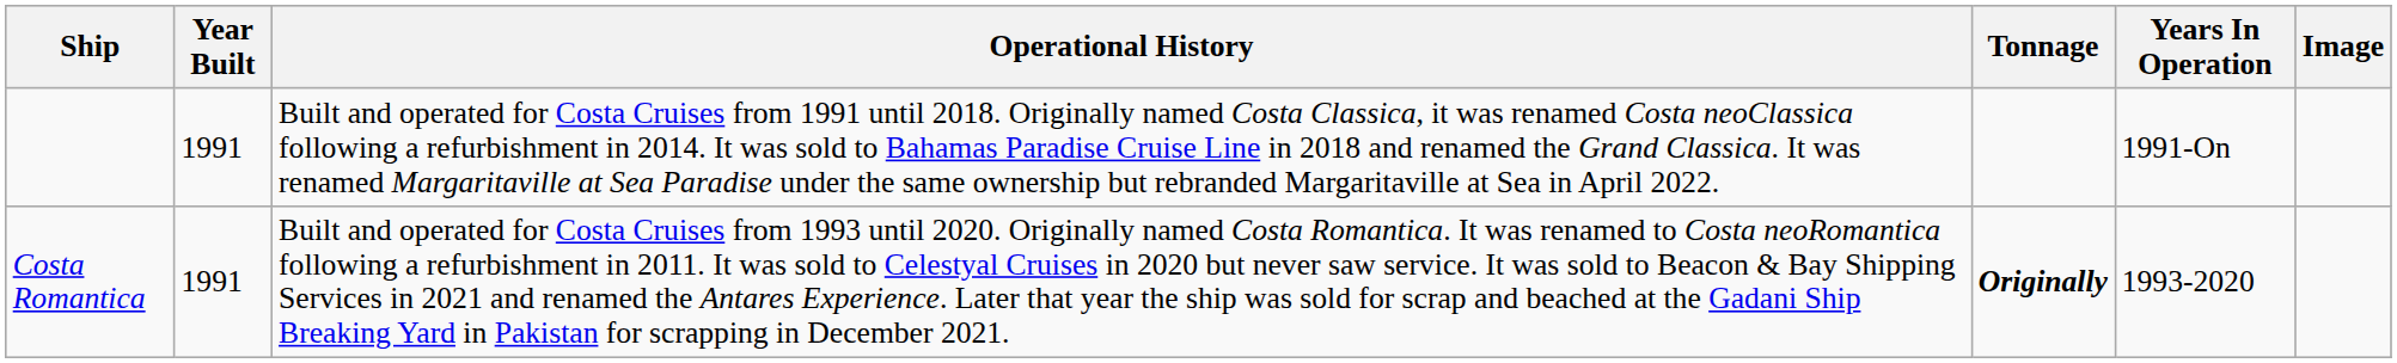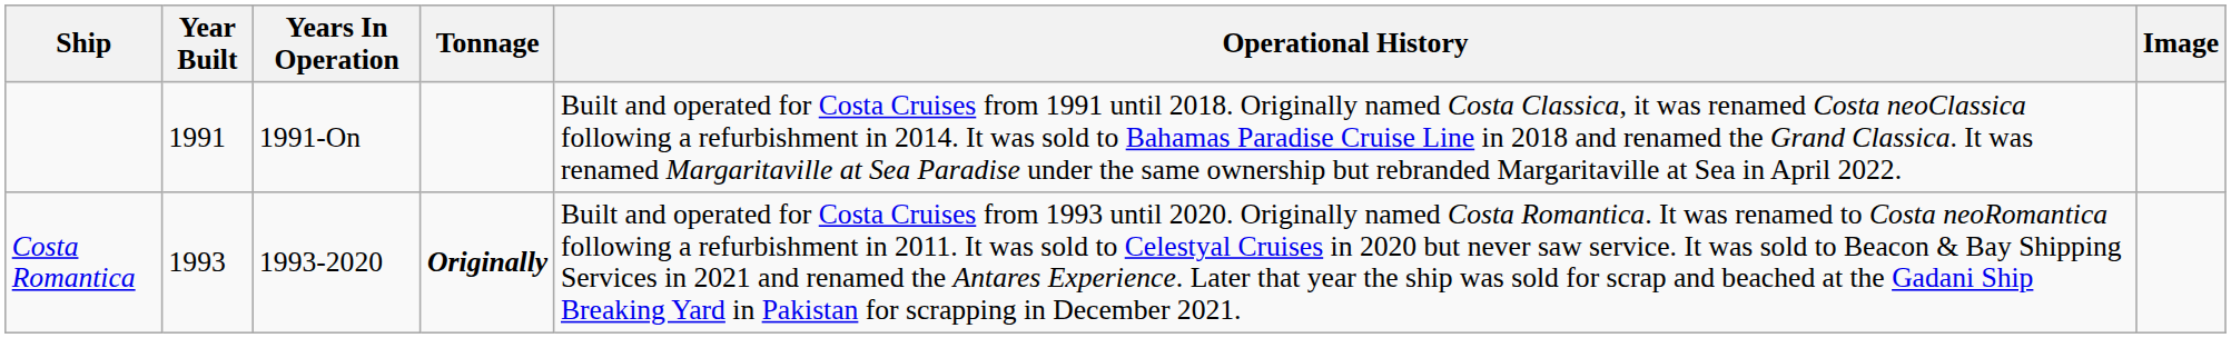 <table class="wikitable sortable">
 <tr>
 <th>Ship</th>
 <th>Year Built</th>
+<th>Years In Operation</th>
+<th>Tonnage</th>
 <th>Operational History</th>
-<th>Tonnage</th>
-<th>Years In Operation</th>
 <th>Image</th>
 </tr>
 <tr>
 <td></td>
 <td>1991</td>
+<td>1991-On</td>
+<td></td>
 <td>Built and operated for <a href='#'>Costa Cruises</a> from 1991 until 2018. Originally named <em>Costa Classica</em>, it was renamed <em>Costa neoClassica</em> following a refurbishment in 2014. It was sold to <a href='#'>Bahamas Paradise Cruise Line</a> in 2018 and renamed the <em>Grand Classica</em>. It was renamed <em>Margaritaville at Sea Paradise</em> under the same ownership but rebranded Margaritaville at Sea in April 2022.</td>
-<td></td>
-<td>1991-On</td>
 <td></td>
 </tr>
 <tr>
 <td><em><a href='#'>Costa Romantica</a></em></td>
-<td>1991</td>
+<td>1993</td>
+<td>1993-2020</td>
+<td><strong> <em>Originally</em> </strong></td>
 <td>Built and operated for <a href='#'>Costa Cruises</a> from 1993 until 2020. Originally named <em>Costa Romantica</em>. It was renamed to <em>Costa neoRomantica</em> following a refurbishment in 2011. It was sold to <a href='#'>Celestyal Cruises</a> in 2020 but never saw service. It was sold to Beacon & Bay Shipping Services in 2021 and renamed the <em>Antares Experience</em>. Later that year the ship was sold for scrap and beached at the <a href='#'>Gadani Ship Breaking Yard</a> in <a href='#'>Pakistan</a> for scrapping in December 2021.</td>
-<td><strong> <em>Originally</em> </strong></td>
-<td>1993-2020</td>
 <td></td>
 </tr>
 </table>
